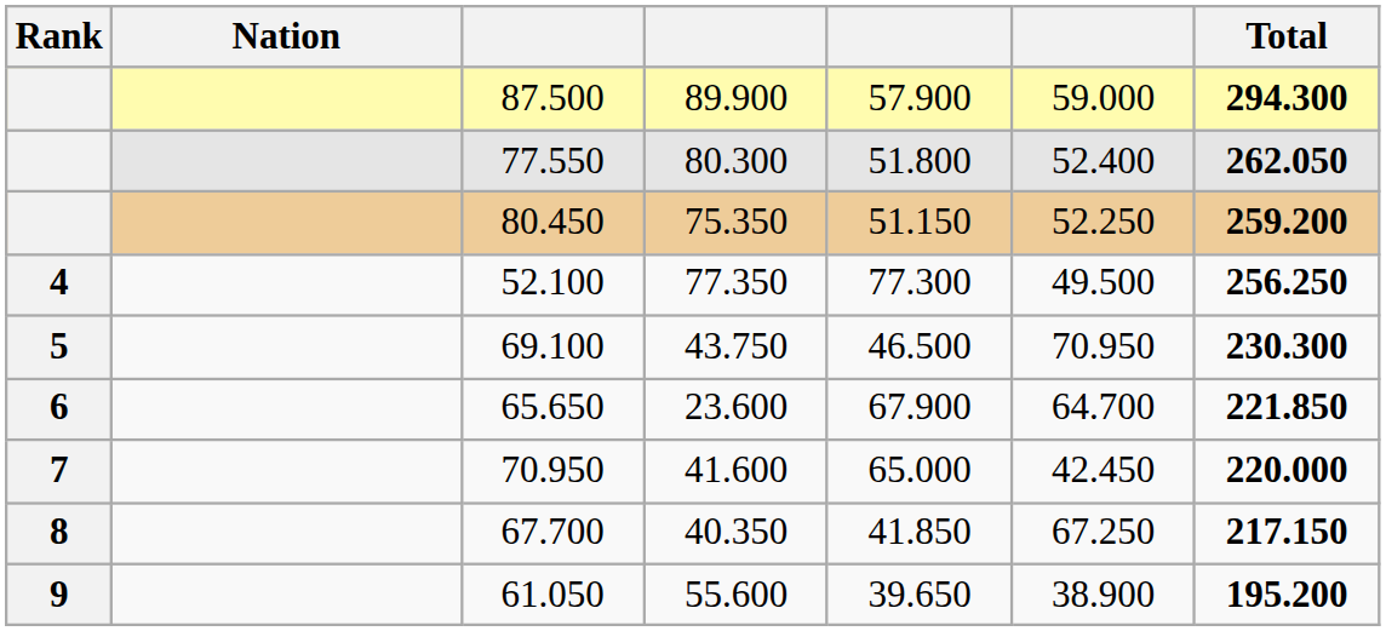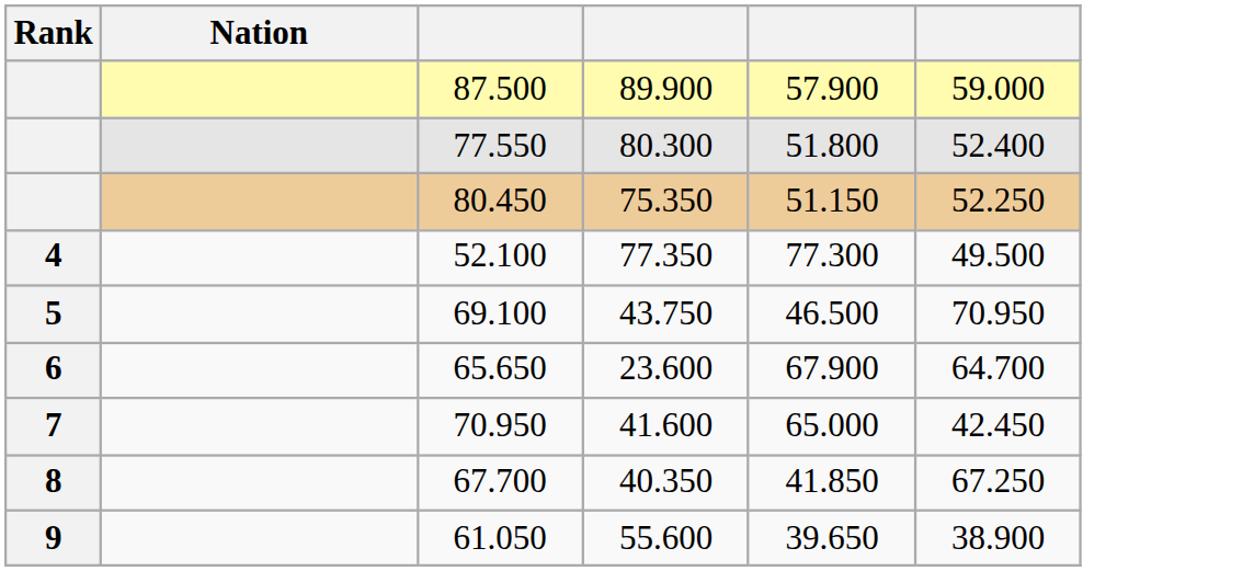 <table class="wikitable sortable" style="text-align:center; font-size:85%">
 <tr>
 <th scope="col" style="width:20px;">Rank</th>
 <th scope="col" style="width:120px;">Nation</th>
 <th scope="col" style="width:60px;"></th>
 <th scope="col" style="width:60px;"></th>
 <th scope="col" style="width:60px;"></th>
 <th scope="col" style="width:60px;"></th>
-<th scope="col" style="width:60px;">Total</th>
 </tr>
 <tr bgcolor="fffcaf">
 <th scope="row"></th>
 <td align="left"></td>
 <td>87.500</td>
 <td>89.900</td>
 <td>57.900</td>
 <td>59.000</td>
-<td><strong>294.300</strong></td>
 </tr>
 <tr bgcolor="e5e5e5">
 <th scope="row"></th>
 <td align="left"></td>
 <td>77.550</td>
 <td>80.300</td>
 <td>51.800</td>
 <td>52.400</td>
-<td><strong>262.050</strong></td>
 </tr>
 <tr bgcolor="eecc99">
 <th scope="row"></th>
 <td align="left"></td>
 <td>80.450</td>
 <td>75.350</td>
 <td>51.150</td>
 <td>52.250</td>
-<td><strong>259.200</strong></td>
 </tr>
 <tr>
 <th scope="row">4</th>
 <td align="left"></td>
 <td>52.100</td>
 <td>77.350</td>
 <td>77.300</td>
 <td>49.500</td>
-<td><strong>256.250</strong></td>
 </tr>
 <tr>
 <th scope="row">5</th>
 <td align="left"></td>
 <td>69.100</td>
 <td>43.750</td>
 <td>46.500</td>
 <td>70.950</td>
-<td><strong>230.300</strong></td>
 </tr>
 <tr>
 <th scope="row">6</th>
 <td align="left"></td>
 <td>65.650</td>
 <td>23.600</td>
 <td>67.900</td>
 <td>64.700</td>
-<td><strong>221.850</strong></td>
 </tr>
 <tr>
 <th scope="row">7</th>
 <td align="left"></td>
 <td>70.950</td>
 <td>41.600</td>
 <td>65.000</td>
 <td>42.450</td>
-<td><strong>220.000</strong></td>
 </tr>
 <tr>
 <th scope="row">8</th>
 <td align="left"></td>
 <td>67.700</td>
 <td>40.350</td>
 <td>41.850</td>
 <td>67.250</td>
-<td><strong>217.150</strong></td>
 </tr>
 <tr>
 <th scope="row">9</th>
 <td align="left"></td>
 <td>61.050</td>
 <td>55.600</td>
 <td>39.650</td>
 <td>38.900</td>
-<td><strong>195.200</strong></td>
 </tr>
 </table>
